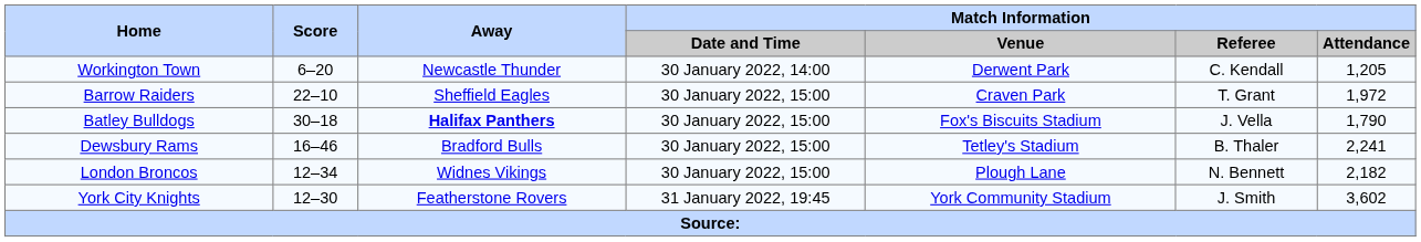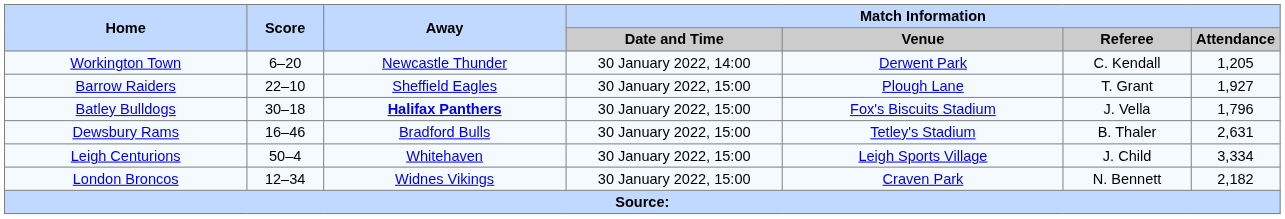 <table border=1 style="border-collapse:collapse; font-size:90%; text-align:center;" cellpadding=3 cellspacing=0 width=100%>
 <tr style="background:#c1d8ff;">
 <th scope="col" rowspan=2 width=19%>Home</th>
 <th scope="col" rowspan=2 width=6%>Score</th>
 <th scope="col" rowspan=2 width=19%>Away</th>
 <th colspan=4>Match Information</th>
 </tr>
 <tr style="background:#cccccc;">
 <th scope="col" width=17%>Date and Time</th>
 <th scope="col" width=22%>Venue</th>
 <th scope="col" width=10%>Referee</th>
 <th scope="col" width=7%>Attendance</th>
 </tr>
 <tr style="background:#f5faff;">
 <td> <a href='#'>Workington Town</a></td>
 <td>6–20</td>
 <td> <a href='#'>Newcastle Thunder</a></td>
 <td>30 January 2022, 14:00</td>
 <td><a href='#'>Derwent Park</a></td>
 <td>C. Kendall</td>
 <td>1,205</td>
 </tr>
 <tr style="background:#f5faff;">
 <td> <a href='#'>Barrow Raiders</a></td>
 <td>22–10</td>
 <td> <a href='#'>Sheffield Eagles</a></td>
 <td>30 January 2022, 15:00</td>
-<td><a href='#'>Craven Park</a></td>
+<td><a href='#'>Plough Lane</a></td>
 <td>T. Grant</td>
-<td>1,972</td>
+<td>1,927</td>
 </tr>
 <tr style="background:#f5faff;">
 <td> <a href='#'>Batley Bulldogs</a></td>
 <td>30–18</td>
 <td><strong> <a href='#'>Halifax Panthers</a></strong></td>
 <td>30 January 2022, 15:00</td>
 <td><a href='#'>Fox's Biscuits Stadium</a></td>
 <td>J. Vella</td>
-<td>1,790</td>
+<td>1,796</td>
 </tr>
 <tr style="background:#f5faff;">
 <td> <a href='#'>Dewsbury Rams</a></td>
 <td>16–46</td>
 <td> <a href='#'>Bradford Bulls</a></td>
 <td>30 January 2022, 15:00</td>
 <td><a href='#'>Tetley's Stadium</a></td>
 <td>B. Thaler</td>
-<td>2,241</td>
+<td>2,631</td>
+</tr>
+<tr style="background:#f5faff;">
+<td> <a href='#'>Leigh Centurions</a></td>
+<td>50–4</td>
+<td> <a href='#'>Whitehaven</a></td>
+<td>30 January 2022, 15:00</td>
+<td><a href='#'>Leigh Sports Village</a></td>
+<td>J. Child</td>
+<td>3,334</td>
 </tr>
 <tr style="background:#f5faff;">
 <td> <a href='#'>London Broncos</a></td>
 <td>12–34</td>
 <td> <a href='#'>Widnes Vikings</a></td>
 <td>30 January 2022, 15:00</td>
-<td><a href='#'>Plough Lane</a></td>
+<td><a href='#'>Craven Park</a></td>
 <td>N. Bennett</td>
 <td>2,182</td>
-</tr>
-<tr style="background:#f5faff;">
-<td> <a href='#'>York City Knights</a></td>
-<td>12–30</td>
-<td> <a href='#'>Featherstone Rovers</a></td>
-<td>31 January 2022, 19:45</td>
-<td><a href='#'>York Community Stadium</a></td>
-<td>J. Smith</td>
-<td>3,602</td>
 </tr>
 <tr style="background:#c1d8ff;">
 <th colspan=7>Source:</th>
 </tr>
 </table>
